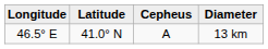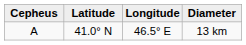 <table class="wikitable">
 <tr>
+<th width="25%" style="background:#eeeeee;">Cepheus</th>
+<th width="25%" style="background:#eeeeee;">Latitude</th>
 <th width="25%" style="background:#eeeeee;">Longitude</th>
-<th width="25%" style="background:#eeeeee;">Latitude</th>
-<th width="25%" style="background:#eeeeee;">Cepheus</th>
 <th width="25%" style="background:#eeeeee;">Diameter</th>
 </tr>
 <tr>
+<td align="center">A</td>
+<td align="center">41.0° N</td>
 <td align="center">46.5° E</td>
-<td align="center">41.0° N</td>
-<td align="center">A</td>
 <td align="center">13 km</td>
 </tr>
 </table>
